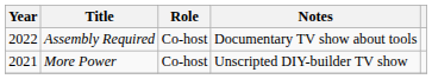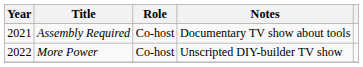 <table class="wikitable sortable plainrowheaders">
 <tr>
 <th scope="col">Year</th>
 <th scope="col">Title</th>
 <th scope="col">Role</th>
 <th scope="col" class="unsortable">Notes</th>
 <th scope="col" class="unsortable"></th>
 </tr>
 <tr>
-<td>2022</td>
+<td>2021</td>
 <td><em>Assembly Required</em></td>
 <td>Co-host</td>
 <td>Documentary TV show about tools</td>
 <td></td>
 </tr>
 <tr>
-<td>2021</td>
+<td>2022</td>
 <td><em>More Power</em></td>
 <td>Co-host</td>
 <td>Unscripted DIY-builder TV show</td>
 <td></td>
 </tr>
 <tr>
 </tr>
 </table>
